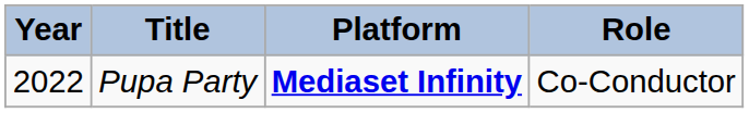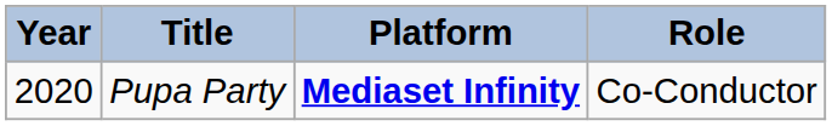 <table class="wikitable">
 <tr>
 <th style="background:#B0C4DE;">Year</th>
 <th style="background:#B0C4DE;">Title</th>
 <th style="background:#B0C4DE;">Platform</th>
 <th style="background:#B0C4DE;">Role</th>
 </tr>
 <tr>
-<td>2022</td>
+<td>2020</td>
 <td><em>Pupa Party</em></td>
 <td><strong><a href='#'>Mediaset Infinity</a></strong></td>
 <td>Co-Conductor</td>
 </tr>
 </table>
